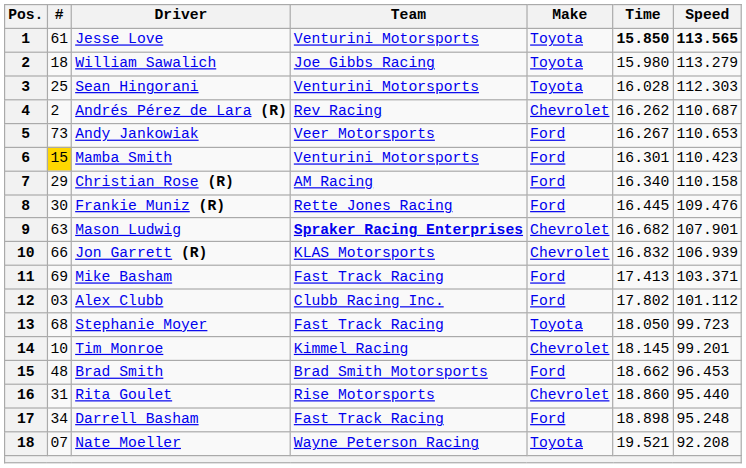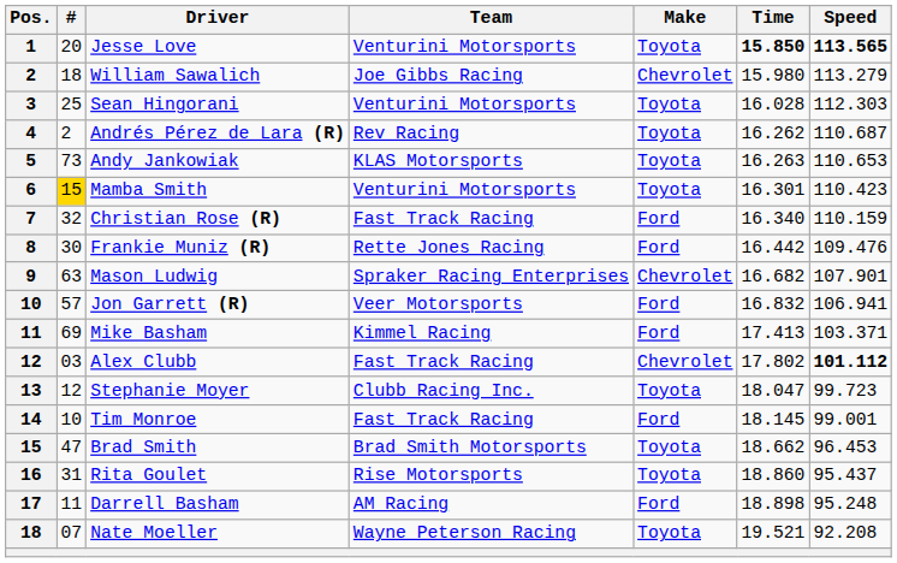 <table class="wikitable" style="font-size:95%">
 <tr>
 <th>Pos.</th>
 <th>#</th>
 <th>Driver</th>
 <th>Team</th>
 <th>Make</th>
 <th>Time</th>
 <th>Speed</th>
 </tr>
 <tr>
 <th>1</th>
-<td>61</td>
+<td>20</td>
 <td><a href='#'>Jesse Love</a></td>
 <td><a href='#'>Venturini Motorsports</a></td>
 <td><a href='#'>Toyota</a></td>
 <td><strong>15.850</strong></td>
 <td><strong>113.565</strong></td>
 </tr>
 <tr>
 <th>2</th>
 <td>18</td>
 <td><a href='#'>William Sawalich</a></td>
 <td><a href='#'>Joe Gibbs Racing</a></td>
-<td><a href='#'>Toyota</a></td>
+<td><a href='#'>Chevrolet</a></td>
 <td>15.980</td>
 <td>113.279</td>
 </tr>
 <tr>
 <th>3</th>
 <td>25</td>
 <td><a href='#'>Sean Hingorani</a></td>
 <td><a href='#'>Venturini Motorsports</a></td>
 <td><a href='#'>Toyota</a></td>
 <td>16.028</td>
 <td>112.303</td>
 </tr>
 <tr>
 <th>4</th>
 <td>2</td>
 <td><a href='#'>Andrés Pérez de Lara</a> <strong>(R)</strong></td>
 <td><a href='#'>Rev Racing</a></td>
-<td><a href='#'>Chevrolet</a></td>
+<td><a href='#'>Toyota</a></td>
 <td>16.262</td>
 <td>110.687</td>
 </tr>
 <tr>
 <th>5</th>
 <td>73</td>
 <td><a href='#'>Andy Jankowiak</a></td>
-<td><a href='#'>Veer Motorsports</a></td>
-<td><a href='#'>Ford</a></td>
-<td>16.267</td>
+<td><a href='#'>KLAS Motorsports</a></td>
+<td><a href='#'>Toyota</a></td>
+<td>16.263</td>
 <td>110.653</td>
 </tr>
 <tr>
 <th>6</th>
 <td style="background: gold;">15</td>
 <td><a href='#'>Mamba Smith</a></td>
 <td><a href='#'>Venturini Motorsports</a></td>
-<td><a href='#'>Ford</a></td>
+<td><a href='#'>Toyota</a></td>
 <td>16.301</td>
 <td>110.423</td>
 </tr>
 <tr>
 <th>7</th>
-<td>29</td>
+<td>32</td>
 <td><a href='#'>Christian Rose</a> <strong>(R)</strong></td>
-<td><a href='#'>AM Racing</a></td>
+<td><a href='#'>Fast Track Racing</a></td>
 <td><a href='#'>Ford</a></td>
 <td>16.340</td>
-<td>110.158</td>
+<td>110.159</td>
 </tr>
 <tr>
 <th>8</th>
 <td>30</td>
 <td><a href='#'>Frankie Muniz</a> <strong>(R)</strong></td>
 <td><a href='#'>Rette Jones Racing</a></td>
 <td><a href='#'>Ford</a></td>
-<td>16.445</td>
+<td>16.442</td>
 <td>109.476</td>
 </tr>
 <tr>
 <th>9</th>
 <td>63</td>
 <td><a href='#'>Mason Ludwig</a></td>
-<td><strong><a href='#'>Spraker Racing Enterprises</a></strong></td>
+<td><a href='#'>Spraker Racing Enterprises</a></td>
 <td><a href='#'>Chevrolet</a></td>
 <td>16.682</td>
 <td>107.901</td>
 </tr>
 <tr>
 <th>10</th>
-<td>66</td>
+<td>57</td>
 <td><a href='#'>Jon Garrett</a> <strong>(R)</strong></td>
-<td><a href='#'>KLAS Motorsports</a></td>
-<td><a href='#'>Chevrolet</a></td>
+<td><a href='#'>Veer Motorsports</a></td>
+<td><a href='#'>Ford</a></td>
 <td>16.832</td>
-<td>106.939</td>
+<td>106.941</td>
 </tr>
 <tr>
 <th>11</th>
 <td>69</td>
 <td><a href='#'>Mike Basham</a></td>
-<td><a href='#'>Fast Track Racing</a></td>
+<td><a href='#'>Kimmel Racing</a></td>
 <td><a href='#'>Ford</a></td>
 <td>17.413</td>
 <td>103.371</td>
 </tr>
 <tr>
 <th>12</th>
 <td>03</td>
 <td><a href='#'>Alex Clubb</a></td>
-<td><a href='#'>Clubb Racing Inc.</a></td>
-<td><a href='#'>Ford</a></td>
+<td><a href='#'>Fast Track Racing</a></td>
+<td><a href='#'>Chevrolet</a></td>
 <td>17.802</td>
-<td>101.112</td>
+<td><strong>101.112</strong></td>
 </tr>
 <tr>
 <th>13</th>
-<td>68</td>
+<td>12</td>
 <td><a href='#'>Stephanie Moyer</a></td>
-<td><a href='#'>Fast Track Racing</a></td>
+<td><a href='#'>Clubb Racing Inc.</a></td>
 <td><a href='#'>Toyota</a></td>
-<td>18.050</td>
+<td>18.047</td>
 <td>99.723</td>
 </tr>
 <tr>
 <th>14</th>
 <td>10</td>
 <td><a href='#'>Tim Monroe</a></td>
-<td><a href='#'>Kimmel Racing</a></td>
-<td><a href='#'>Chevrolet</a></td>
+<td><a href='#'>Fast Track Racing</a></td>
+<td><a href='#'>Ford</a></td>
 <td>18.145</td>
-<td>99.201</td>
+<td>99.001</td>
 </tr>
 <tr>
 <th>15</th>
-<td>48</td>
+<td>47</td>
 <td><a href='#'>Brad Smith</a></td>
 <td><a href='#'>Brad Smith Motorsports</a></td>
-<td><a href='#'>Ford</a></td>
+<td><a href='#'>Toyota</a></td>
 <td>18.662</td>
 <td>96.453</td>
 </tr>
 <tr>
 <th>16</th>
 <td>31</td>
 <td><a href='#'>Rita Goulet</a></td>
 <td><a href='#'>Rise Motorsports</a></td>
-<td><a href='#'>Chevrolet</a></td>
+<td><a href='#'>Toyota</a></td>
 <td>18.860</td>
-<td>95.440</td>
+<td>95.437</td>
 </tr>
 <tr>
 <th>17</th>
-<td>34</td>
+<td>11</td>
 <td><a href='#'>Darrell Basham</a></td>
-<td><a href='#'>Fast Track Racing</a></td>
+<td><a href='#'>AM Racing</a></td>
 <td><a href='#'>Ford</a></td>
 <td>18.898</td>
 <td>95.248</td>
 </tr>
 <tr>
 <th>18</th>
 <td>07</td>
 <td><a href='#'>Nate Moeller</a></td>
 <td><a href='#'>Wayne Peterson Racing</a></td>
 <td><a href='#'>Toyota</a></td>
 <td>19.521</td>
 <td>92.208</td>
 </tr>
 <tr>
 <th colspan="7"></th>
 </tr>
 </table>
